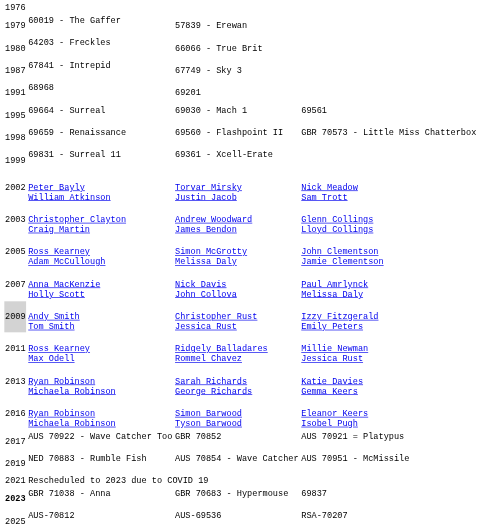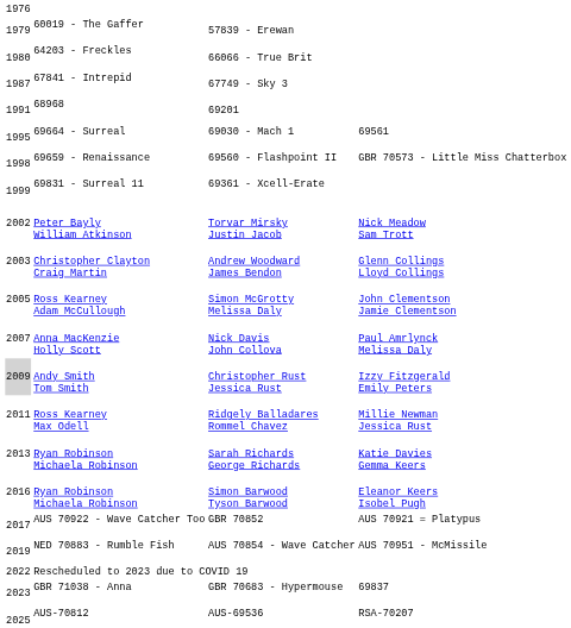 <table>
 <tr>
 <td>1976<br></td>
 <td><br></td>
 <td><br></td>
 <td><br></td>
 <td></td>
 </tr>
 <tr>
 <td>1979<br></td>
 <td>60019 - The Gaffer<br><br></td>
 <td>57839 - Erewan<br></td>
 <td></td>
 </tr>
 <tr>
 <td>1980<br></td>
 <td>64203 - Freckles<br><br></td>
 <td>66066 - True Brit<br></td>
 <td></td>
 <td></td>
 </tr>
 <tr>
 <td>1987<br></td>
 <td>67841 - Intrepid<br><br></td>
 <td>67749 - Sky 3<br></td>
 <td></td>
 <td></td>
 </tr>
 <tr>
 <td>1991<br></td>
 <td>68968<br><br></td>
 <td>69201<br></td>
 <td></td>
 <td></td>
 </tr>
 <tr>
 <td>1995<br></td>
 <td>69664 - Surreal<br><br></td>
 <td>69030 - Mach 1<br><br></td>
 <td>69561<br><br></td>
 <td></td>
 </tr>
 <tr>
 <td>1998<br></td>
 <td>69659 - Renaissance<br><br></td>
 <td>69560 - Flashpoint II<br><br></td>
 <td>GBR 70573 - Little Miss Chatterbox<br><br></td>
 <td></td>
 </tr>
 <tr>
 <td>1999</td>
 <td>69831 - Surreal 11<br><br></td>
 <td>69361 - Xcell-Erate<br><br></td>
 <td><br></td>
 <td></td>
 </tr>
 <tr>
 <td>2002</td>
 <td><br><a href='#'>Peter Bayly</a><br><a href='#'>William Atkinson</a></td>
 <td><br><a href='#'>Torvar Mirsky</a><br><a href='#'>Justin Jacob</a></td>
 <td><br><a href='#'>Nick Meadow</a><br><a href='#'>Sam Trott</a></td>
 <td></td>
 </tr>
 <tr>
 <td>2003</td>
 <td><br><a href='#'>Christopher Clayton</a><br><a href='#'>Craig Martin</a></td>
 <td><br><a href='#'>Andrew Woodward</a><br><a href='#'>James Bendon</a></td>
 <td><br><a href='#'>Glenn Collings</a><br><a href='#'>Lloyd Collings</a></td>
 <td></td>
 </tr>
 <tr>
 <td>2005</td>
 <td><br><a href='#'>Ross Kearney</a><br><a href='#'>Adam McCullough</a></td>
 <td><br><a href='#'>Simon McGrotty</a><br><a href='#'>Melissa Daly</a></td>
 <td><br><a href='#'>John Clementson</a><br><a href='#'>Jamie Clementson</a></td>
 <td></td>
 </tr>
 <tr>
 <td>2007</td>
 <td><br><a href='#'>Anna MacKenzie</a><br><a href='#'>Holly Scott</a></td>
 <td><br><a href='#'>Nick Davis</a><br><a href='#'>John Collova</a></td>
 <td><br><a href='#'>Paul Amrlynck</a><br><a href='#'>Melissa Daly</a></td>
 <td></td>
 </tr>
 <tr>
 <td style="background: lightgrey;">2009</td>
 <td><br><a href='#'>Andy Smith</a><br><a href='#'>Tom Smith</a></td>
 <td><br><a href='#'>Christopher Rust</a><br><a href='#'>Jessica Rust</a></td>
 <td><br><a href='#'>Izzy Fitzgerald</a><br><a href='#'>Emily Peters</a></td>
 <td></td>
 </tr>
 <tr>
 <td>2011</td>
 <td><br><a href='#'>Ross Kearney</a><br><a href='#'>Max Odell</a></td>
 <td><br><a href='#'>Ridgely Balladares</a><br><a href='#'>Rommel Chavez</a></td>
 <td><br><a href='#'>Millie Newman</a><br><a href='#'>Jessica Rust</a></td>
 <td></td>
 </tr>
 <tr>
 <td>2013</td>
 <td><br><a href='#'>Ryan Robinson</a><br><a href='#'>Michaela Robinson</a></td>
 <td><br><a href='#'>Sarah Richards</a><br><a href='#'>George Richards</a></td>
 <td><br><a href='#'>Katie Davies</a><br><a href='#'>Gemma Keers</a></td>
 <td></td>
 </tr>
 <tr>
 <td>2016</td>
 <td><br><a href='#'>Ryan Robinson</a><br><a href='#'>Michaela Robinson</a></td>
 <td><br><a href='#'>Simon Barwood</a><br><a href='#'>Tyson Barwood</a></td>
 <td><br><a href='#'>Eleanor Keers</a><br><a href='#'>Isobel Pugh</a></td>
 <td></td>
 </tr>
 <tr>
 <td>2017</td>
 <td>AUS 70922 - Wave Catcher Too<br><br></td>
 <td>GBR 70852<br><br></td>
 <td>AUS 70921 = Platypus<br><br></td>
 <td></td>
 </tr>
 <tr>
 <td>2019</td>
 <td>NED 70883 - Rumble Fish<br><br></td>
 <td>AUS 70854 - Wave Catcher<br><br></td>
 <td>AUS 70951 - McMissile<br><br></td>
 <td></td>
 </tr>
 <tr>
-<td>2021</td>
+<td>2022</td>
 <td colspan=3>Rescheduled to 2023 due to COVID 19</td>
 <td></td>
 </tr>
 <tr>
-<td><strong>2023</strong></td>
+<td>2023</td>
 <td>GBR 71038 - Anna<br><br></td>
 <td>GBR 70683 - Hypermouse<br><br></td>
 <td>69837<br><br></td>
 <td></td>
 </tr>
 <tr>
 <td>2025</td>
 <td>AUS-70812<br><br></td>
 <td>AUS-69536<br><br></td>
 <td>RSA-70207<br><br></td>
 <td></td>
 </tr>
 </table>
